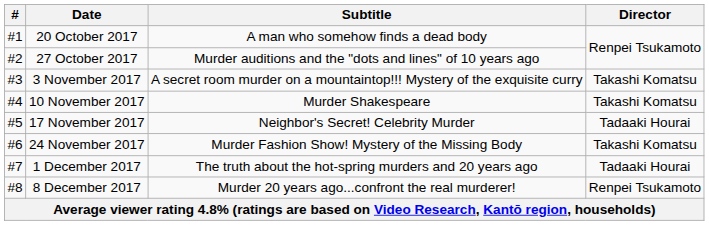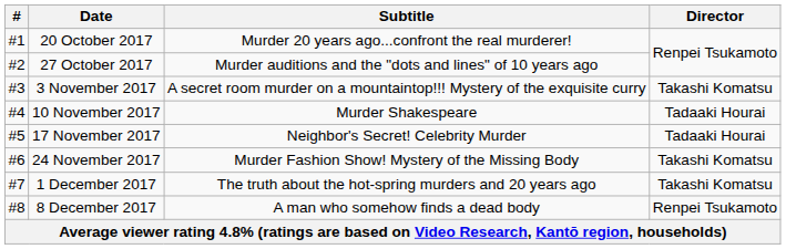 <table class="wikitable" style="text-align:center">
 <tr>
 <th>#</th>
 <th>Date</th>
 <th>Subtitle</th>
 <th>Director</th>
 </tr>
 <tr>
 <td>#1</td>
 <td>20 October 2017</td>
-<td>A man who somehow finds a dead body</td>
+<td>Murder 20 years ago...confront the real murderer!</td>
 <td rowspan="2">Renpei Tsukamoto</td>
 </tr>
 <tr>
 <td>#2</td>
 <td>27 October 2017</td>
 <td>Murder auditions and the "dots and lines" of 10 years ago</td>
 </tr>
 <tr>
 <td>#3</td>
 <td>3 November 2017</td>
 <td>A secret room murder on a mountaintop!!! Mystery of the exquisite curry</td>
 <td>Takashi Komatsu</td>
 </tr>
 <tr>
 <td>#4</td>
 <td>10 November 2017</td>
 <td>Murder Shakespeare</td>
-<td>Takashi Komatsu</td>
+<td>Tadaaki Hourai</td>
 </tr>
 <tr>
 <td>#5</td>
 <td>17 November 2017</td>
 <td>Neighbor's Secret! Celebrity Murder</td>
 <td>Tadaaki Hourai</td>
 </tr>
 <tr>
 <td>#6</td>
 <td>24 November 2017</td>
 <td>Murder Fashion Show! Mystery of the Missing Body</td>
 <td>Takashi Komatsu</td>
 </tr>
 <tr>
 <td>#7</td>
 <td>1 December 2017</td>
 <td>The truth about the hot-spring murders and 20 years ago</td>
-<td>Tadaaki Hourai</td>
+<td>Takashi Komatsu</td>
 </tr>
 <tr>
 <td>#8</td>
 <td>8 December 2017</td>
-<td>Murder 20 years ago...confront the real murderer!</td>
+<td>A man who somehow finds a dead body</td>
 <td>Renpei Tsukamoto</td>
 </tr>
 <tr>
 <th colspan="7">Average viewer rating 4.8% (ratings are based on <a href='#'>Video Research</a>, <a href='#'>Kantō region</a>, households)</th>
 </tr>
 </table>
